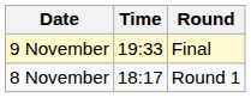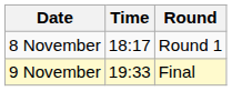 <table class="wikitable">
 <tr>
 <th>Date</th>
 <th>Time</th>
 <th>Round</th>
 </tr>
+<tr>
+<td>8 November</td>
+<td>18:17</td>
+<td>Round 1</td>
+</tr>
 <tr bgcolor="lemonchiffon">
 <td>9 November</td>
 <td>19:33</td>
 <td>Final</td>
 </tr>
-<tr>
-<td>8 November</td>
-<td>18:17</td>
-<td>Round 1</td>
-</tr>
 </table>
